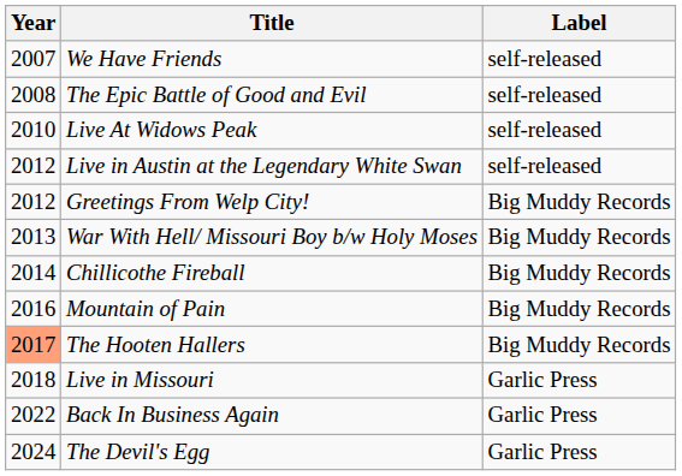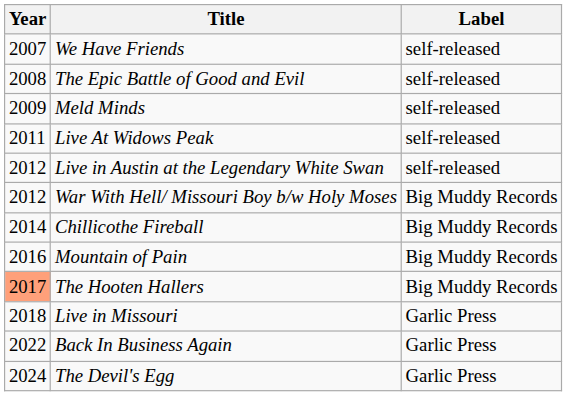 <table class="wikitable">
 <tr>
 <th>Year</th>
 <th>Title</th>
 <th>Label</th>
 </tr>
 <tr>
 <td>2007</td>
 <td><em>We Have Friends</em></td>
 <td>self-released</td>
 </tr>
 <tr>
 <td>2008</td>
 <td><em>The Epic Battle of Good and Evil</em> </td>
 <td>self-released</td>
 </tr>
 <tr>
-<td>2010</td>
+<td>2009</td>
+<td><em>Meld Minds</em></td>
+<td>self-released</td>
+</tr>
+<tr>
+<td>2011</td>
 <td><em>Live At Widows Peak</em></td>
 <td>self-released</td>
 </tr>
 <tr>
 <td>2012</td>
 <td><em>Live in Austin at the Legendary White Swan</em></td>
 <td>self-released</td>
 </tr>
 <tr>
 <td>2012</td>
-<td><em>Greetings From Welp City!</em></td>
-<td>Big Muddy Records</td>
-</tr>
-<tr>
-<td>2013</td>
 <td><em>War With Hell/ Missouri Boy b/w Holy Moses</em> </td>
 <td>Big Muddy Records</td>
 </tr>
 <tr>
 <td>2014</td>
 <td><em>Chillicothe Fireball</em> </td>
 <td>Big Muddy Records</td>
 </tr>
 <tr>
 <td>2016</td>
 <td><em>Mountain of Pain</em></td>
 <td>Big Muddy Records</td>
 </tr>
 <tr>
 <td style="background: lightsalmon;">2017</td>
 <td><em>The Hooten Hallers</em> </td>
 <td>Big Muddy Records</td>
 </tr>
 <tr>
 <td>2018</td>
 <td><em>Live in Missouri</em></td>
 <td>Garlic Press</td>
 </tr>
 <tr>
 <td>2022</td>
 <td><em>Back In Business Again</em></td>
 <td>Garlic Press</td>
 </tr>
 <tr>
 <td>2024</td>
 <td><em>The Devil's Egg</em></td>
 <td>Garlic Press</td>
 </tr>
 </table>
